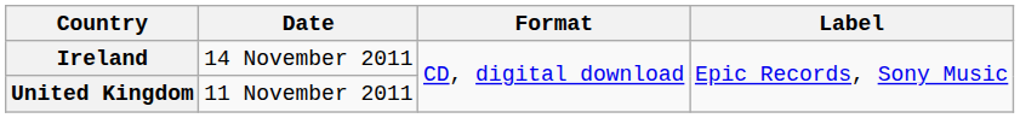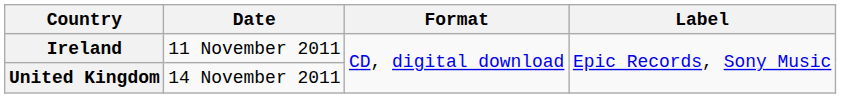 <table class="wikitable plainrowheaders">
 <tr>
 <th scope="col">Country</th>
 <th scope="col">Date</th>
 <th scope="col">Format</th>
 <th scope="col">Label</th>
 </tr>
 <tr>
 <th scope="row">Ireland</th>
-<td>14 November 2011</td>
+<td>11 November 2011</td>
 <td rowspan="2"><a href='#'>CD</a>, <a href='#'>digital download</a></td>
 <td rowspan="2"><a href='#'>Epic Records</a>, <a href='#'>Sony Music</a></td>
 </tr>
 <tr>
 <th scope="row">United Kingdom</th>
-<td>11 November 2011</td>
+<td>14 November 2011</td>
 </tr>
 </table>
